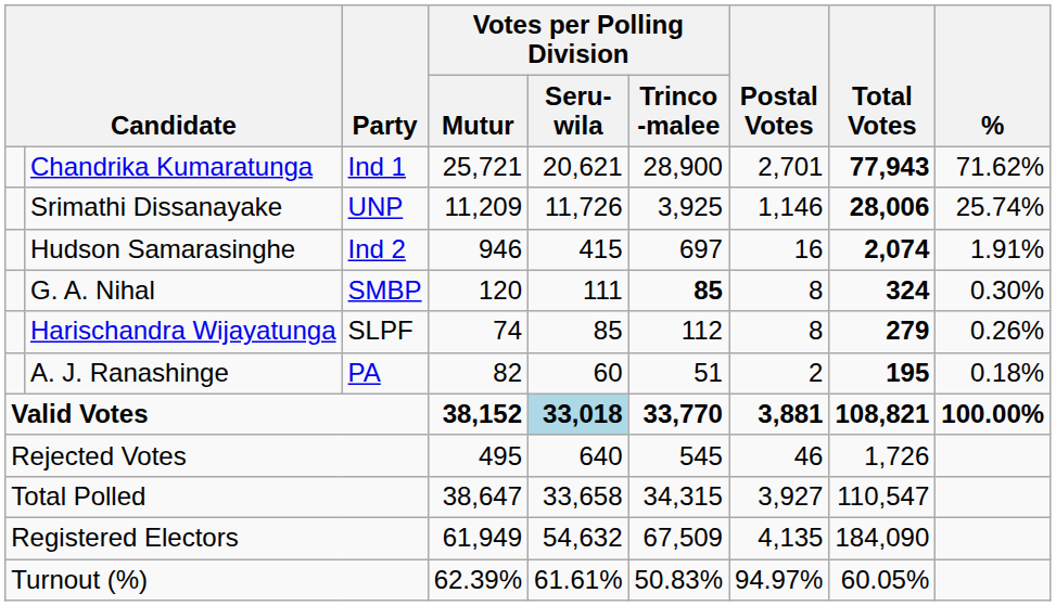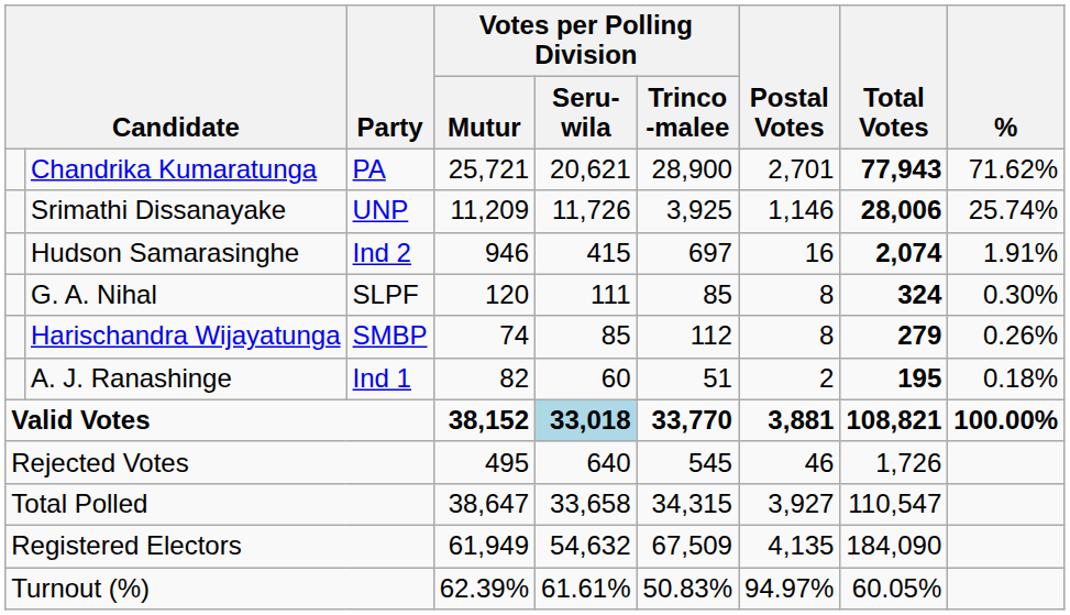 <table class="wikitable" border="1" style="text-align:right;">
 <tr>
 <th align=left valign=bottom rowspan=2 colspan=2>Candidate</th>
 <th align=left valign=bottom rowspan=2 width="40">Party</th>
 <th colspan=3>Votes per Polling Division</th>
 <th align=center valign=bottom rowspan=2 width="50">Postal<br>Votes</th>
 <th align=center valign=bottom rowspan=2 width="50">Total Votes</th>
 <th align=center valign=bottom rowspan=2 width="50">%</th>
 </tr>
 <tr>
 <th align=center valign=bottom width="50">Mutur</th>
 <th align=center valign=bottom width="50">Seru-<br>wila</th>
 <th align=center valign=bottom width="50">Trinco<br>-malee</th>
 </tr>
 <tr>
 <td bgcolor=> </td>
 <td align=left><a href='#'>Chandrika Kumaratunga</a></td>
-<td align=left><a href='#'>Ind 1</a></td>
+<td align=left><a href='#'>PA</a></td>
 <td>25,721</td>
 <td>20,621</td>
 <td>28,900</td>
 <td>2,701</td>
 <td><strong>77,943</strong></td>
 <td>71.62%</td>
 </tr>
 <tr>
 <td bgcolor=> </td>
 <td align=left>Srimathi Dissanayake</td>
 <td align=left><a href='#'>UNP</a></td>
 <td>11,209</td>
 <td>11,726</td>
 <td>3,925</td>
 <td>1,146</td>
 <td><strong>28,006</strong></td>
 <td>25.74%</td>
 </tr>
 <tr>
 <td bgcolor=> </td>
 <td align=left>Hudson Samarasinghe</td>
 <td align=left><a href='#'>Ind 2</a></td>
 <td>946</td>
 <td>415</td>
 <td>697</td>
 <td>16</td>
 <td><strong>2,074</strong></td>
 <td>1.91%</td>
 </tr>
 <tr>
 <td bgcolor=> </td>
 <td align=left>G. A. Nihal</td>
-<td align=left><a href='#'>SMBP</a></td>
+<td align=left>SLPF</td>
 <td>120</td>
 <td>111</td>
-<td><strong>85</strong></td>
+<td>85</td>
 <td>8</td>
 <td><strong>324</strong></td>
 <td>0.30%</td>
 </tr>
 <tr>
 <td bgcolor=> </td>
 <td align=left><a href='#'>Harischandra Wijayatunga</a></td>
-<td align=left>SLPF</td>
+<td align=left><a href='#'>SMBP</a></td>
 <td>74</td>
 <td>85</td>
 <td>112</td>
 <td>8</td>
 <td><strong>279</strong></td>
 <td>0.26%</td>
 </tr>
 <tr>
 <td bgcolor=> </td>
 <td align=left>A. J. Ranashinge</td>
-<td align=left><a href='#'>PA</a></td>
+<td align=left><a href='#'>Ind 1</a></td>
 <td>82</td>
 <td>60</td>
 <td>51</td>
 <td>2</td>
 <td><strong>195</strong></td>
 <td>0.18%</td>
 </tr>
 <tr>
 <td align=left colspan=3><strong>Valid Votes</strong></td>
 <td><strong>38,152</strong></td>
 <td style="background: lightblue;"><strong>33,018</strong></td>
 <td><strong>33,770</strong></td>
 <td><strong>3,881</strong></td>
 <td><strong>108,821</strong></td>
 <td><strong>100.00%</strong></td>
 </tr>
 <tr>
 <td align=left colspan=3>Rejected Votes</td>
 <td>495</td>
 <td>640</td>
 <td>545</td>
 <td>46</td>
 <td>1,726</td>
 <td></td>
 </tr>
 <tr>
 <td align=left colspan=3>Total Polled</td>
 <td>38,647</td>
 <td>33,658</td>
 <td>34,315</td>
 <td>3,927</td>
 <td>110,547</td>
 <td></td>
 </tr>
 <tr>
 <td align=left colspan=3>Registered Electors</td>
 <td>61,949</td>
 <td>54,632</td>
 <td>67,509</td>
 <td>4,135</td>
 <td>184,090</td>
 <td></td>
 </tr>
 <tr>
 <td align=left colspan=3>Turnout (%)</td>
 <td>62.39%</td>
 <td>61.61%</td>
 <td>50.83%</td>
 <td>94.97%</td>
 <td>60.05%</td>
 <td></td>
 </tr>
 </table>
